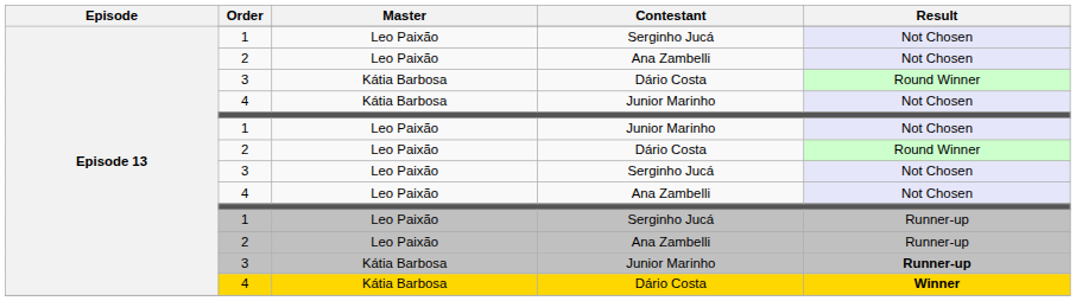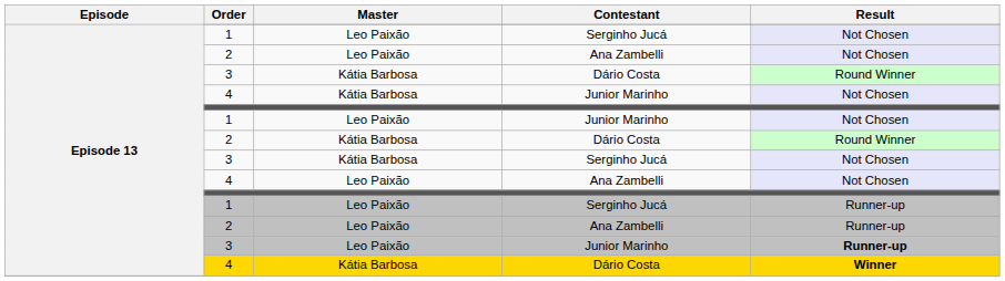 <table class="wikitable" style="text-align:center; width:100%;">
 <tr>
 <th scope="col" width="20.0%">Episode</th>
 <th scope="col" width="05.0%">Order</th>
 <th scope="col" width="25.0%">Master</th>
 <th scope="col" width="25.0%">Contestant</th>
 <th scope="col" width="25.0%">Result</th>
 </tr>
 <tr>
 <th rowspan=15>Episode 13<br></th>
 </tr>
 <tr>
 <td>1</td>
 <td>Leo Paixão</td>
 <td>Serginho Jucá</td>
 <td bgcolor=E6E6FA>Not Chosen</td>
 </tr>
 <tr>
 <td>2</td>
 <td>Leo Paixão</td>
 <td>Ana Zambelli</td>
 <td bgcolor=E6E6FA>Not Chosen</td>
 </tr>
 <tr>
 <td>3</td>
 <td>Kátia Barbosa</td>
 <td>Dário Costa</td>
 <td bgcolor=CCFFCC>Round Winner</td>
 </tr>
 <tr>
 <td>4</td>
 <td>Kátia Barbosa</td>
 <td>Junior Marinho</td>
 <td bgcolor=E6E6FA>Not Chosen</td>
 </tr>
 <tr>
 <td colspan=4 bgcolor=555555></td>
 </tr>
 <tr>
 <td>1</td>
 <td>Leo Paixão</td>
 <td>Junior Marinho</td>
 <td bgcolor=E6E6FA>Not Chosen</td>
 </tr>
 <tr>
 <td>2</td>
-<td>Leo Paixão</td>
+<td>Kátia Barbosa</td>
 <td>Dário Costa</td>
 <td bgcolor=CCFFCC>Round Winner</td>
 </tr>
 <tr>
 <td>3</td>
-<td>Leo Paixão</td>
+<td>Kátia Barbosa</td>
 <td>Serginho Jucá</td>
 <td bgcolor=E6E6FA>Not Chosen</td>
 </tr>
 <tr>
 <td>4</td>
 <td>Leo Paixão</td>
 <td>Ana Zambelli</td>
 <td bgcolor=E6E6FA>Not Chosen</td>
 </tr>
 <tr>
 <td colspan=4 bgcolor=555555></td>
 </tr>
 <tr bgcolor=C0C0C0 |>
 <td>1</td>
 <td>Leo Paixão</td>
 <td>Serginho Jucá</td>
 <td>Runner-up</td>
 </tr>
 <tr bgcolor=C0C0C0 |>
 <td>2</td>
 <td>Leo Paixão</td>
 <td>Ana Zambelli</td>
 <td>Runner-up</td>
 </tr>
 <tr bgcolor=C0C0C0 |>
 <td>3</td>
-<td>Kátia Barbosa</td>
+<td>Leo Paixão</td>
 <td>Junior Marinho</td>
 <td><strong>Runner-up</strong></td>
 </tr>
 <tr bgcolor=FFD700 |>
 <td>4</td>
 <td>Kátia Barbosa</td>
 <td>Dário Costa</td>
 <td><strong>Winner</strong></td>
 </tr>
 <tr>
 </tr>
 </table>
